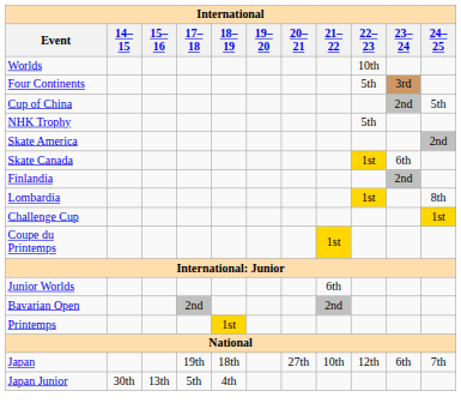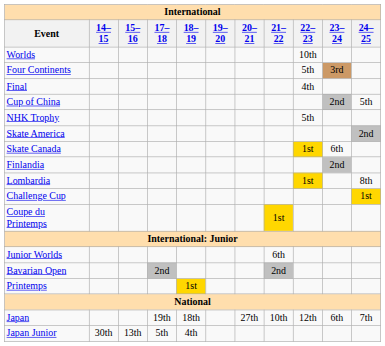 <table class="wikitable" style="text-align:center">
 <tr>
 <th colspan="11" align="center" style="background-color: #ffdead; ">International</th>
 </tr>
 <tr>
 <th>Event</th>
 <th><a href='#'>14–15</a></th>
 <th><a href='#'>15–16</a></th>
 <th><a href='#'>17–18</a></th>
 <th><a href='#'>18–19</a></th>
 <th><a href='#'>19–20</a></th>
 <th><a href='#'>20–21</a></th>
 <th><a href='#'>21–22</a></th>
 <th><a href='#'>22–23</a></th>
 <th><a href='#'>23–24</a></th>
 <th><a href='#'>24–25</a></th>
 </tr>
 <tr>
 <td align=left><a href='#'>Worlds</a></td>
 <td></td>
 <td></td>
 <td></td>
 <td></td>
 <td></td>
 <td></td>
 <td></td>
 <td>10th</td>
 <td></td>
 <td></td>
 </tr>
 <tr>
 <td align=left><a href='#'>Four Continents</a></td>
 <td></td>
 <td></td>
 <td></td>
 <td></td>
 <td></td>
 <td></td>
 <td></td>
 <td>5th</td>
 <td bgcolor=cc9966>3rd</td>
+<td></td>
+</tr>
+<tr>
+<td align=left> <a href='#'>Final</a></td>
+<td></td>
+<td></td>
+<td></td>
+<td></td>
+<td></td>
+<td></td>
+<td></td>
+<td>4th</td>
+<td></td>
 <td></td>
 </tr>
 <tr>
 <td align=left> <a href='#'>Cup of China</a></td>
 <td></td>
 <td></td>
 <td></td>
 <td></td>
 <td></td>
 <td></td>
 <td></td>
 <td></td>
 <td bgcolor=silver>2nd</td>
 <td>5th</td>
 </tr>
 <tr>
 <td align=left> <a href='#'>NHK Trophy</a></td>
 <td></td>
 <td></td>
 <td></td>
 <td></td>
 <td></td>
 <td></td>
 <td></td>
 <td>5th</td>
 <td></td>
 <td></td>
 </tr>
 <tr>
 <td align=left> <a href='#'>Skate America</a></td>
 <td></td>
 <td></td>
 <td></td>
 <td></td>
 <td></td>
 <td></td>
 <td></td>
 <td></td>
 <td></td>
 <td bgcolor=silver>2nd</td>
 </tr>
 <tr>
 <td align=left> <a href='#'>Skate Canada</a></td>
 <td></td>
 <td></td>
 <td></td>
 <td></td>
 <td></td>
 <td></td>
 <td></td>
 <td bgcolor=gold>1st</td>
 <td>6th</td>
 <td></td>
 </tr>
 <tr>
 <td align=left> <a href='#'>Finlandia</a></td>
 <td></td>
 <td></td>
 <td></td>
 <td></td>
 <td></td>
 <td></td>
 <td></td>
 <td></td>
 <td bgcolor=silver>2nd</td>
 <td></td>
 </tr>
 <tr>
 <td align=left> <a href='#'>Lombardia</a></td>
 <td></td>
 <td></td>
 <td></td>
 <td></td>
 <td></td>
 <td></td>
 <td></td>
 <td bgcolor=gold>1st</td>
 <td></td>
 <td>8th</td>
 </tr>
 <tr>
 <td align=left><a href='#'>Challenge Cup</a></td>
 <td></td>
 <td></td>
 <td></td>
 <td></td>
 <td></td>
 <td></td>
 <td></td>
 <td></td>
 <td></td>
 <td bgcolor=gold>1st</td>
 </tr>
 <tr>
 <td align=left><a href='#'>Coupe du Printemps</a></td>
 <td></td>
 <td></td>
 <td></td>
 <td></td>
 <td></td>
 <td></td>
 <td bgcolor=gold>1st</td>
 <td></td>
 <td></td>
 <td></td>
 </tr>
 <tr>
 <th colspan="11" align="center" style="background-color: #ffdead; ">International: Junior</th>
 </tr>
 <tr>
 <td align=left><a href='#'>Junior Worlds</a></td>
 <td></td>
 <td></td>
 <td></td>
 <td></td>
 <td></td>
 <td></td>
 <td>6th</td>
 <td></td>
 <td></td>
 <td></td>
 </tr>
 <tr>
 <td align=left><a href='#'>Bavarian Open</a></td>
 <td></td>
 <td></td>
 <td bgcolor=silver>2nd</td>
 <td></td>
 <td></td>
 <td></td>
 <td bgcolor=silver>2nd</td>
 <td></td>
 <td></td>
 </tr>
 <tr>
 <td align=left><a href='#'>Printemps</a></td>
 <td></td>
 <td></td>
 <td></td>
 <td bgcolor=gold>1st</td>
 <td></td>
 <td></td>
 <td></td>
 <td></td>
 <td></td>
 <td></td>
 </tr>
 <tr>
 <th colspan="11" align="center" style="background-color: #ffdead; ">National</th>
 </tr>
 <tr>
 <td align=left><a href='#'>Japan</a></td>
 <td></td>
 <td></td>
 <td>19th</td>
 <td>18th</td>
 <td></td>
 <td>27th</td>
 <td>10th</td>
 <td>12th</td>
 <td>6th</td>
 <td>7th</td>
 </tr>
 <tr>
 <td align=left><a href='#'>Japan Junior</a></td>
 <td>30th</td>
 <td>13th</td>
 <td>5th</td>
 <td>4th</td>
 <td></td>
 <td></td>
 <td></td>
 <td></td>
 <td></td>
 <td></td>
 </tr>
 </table>
